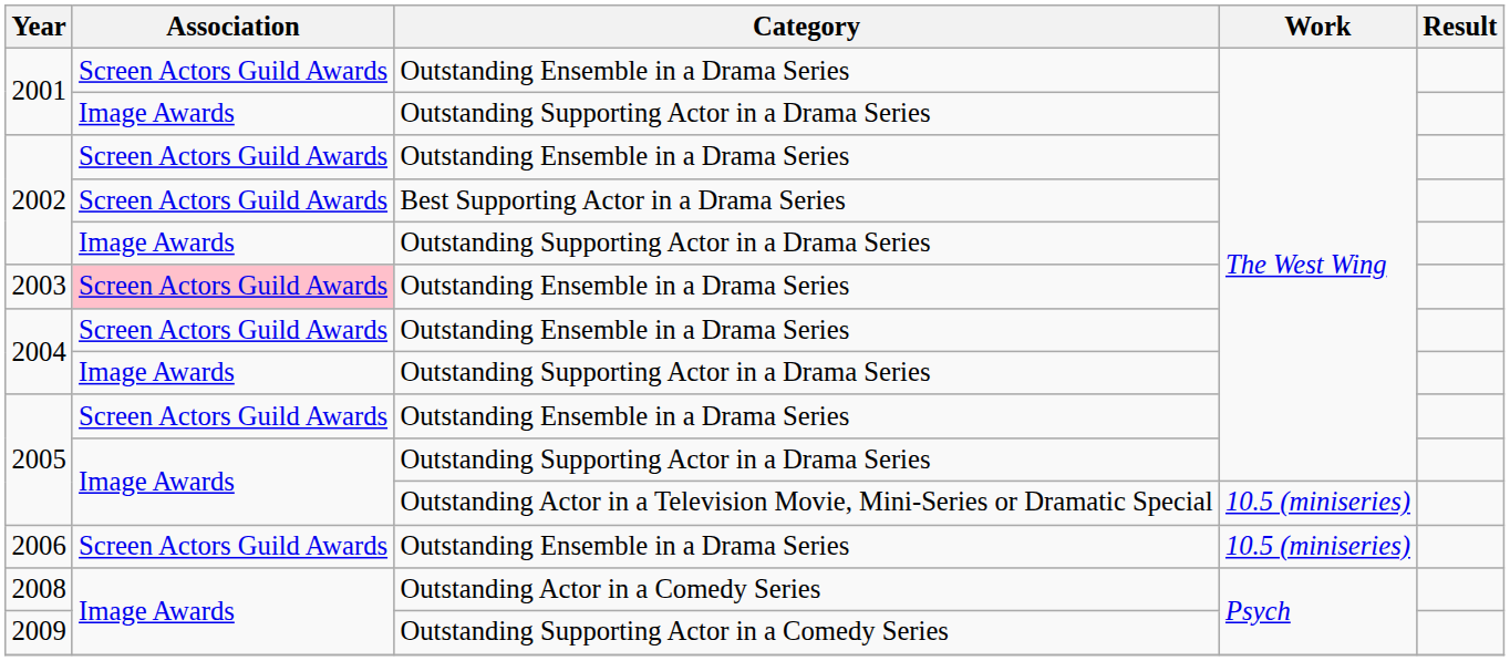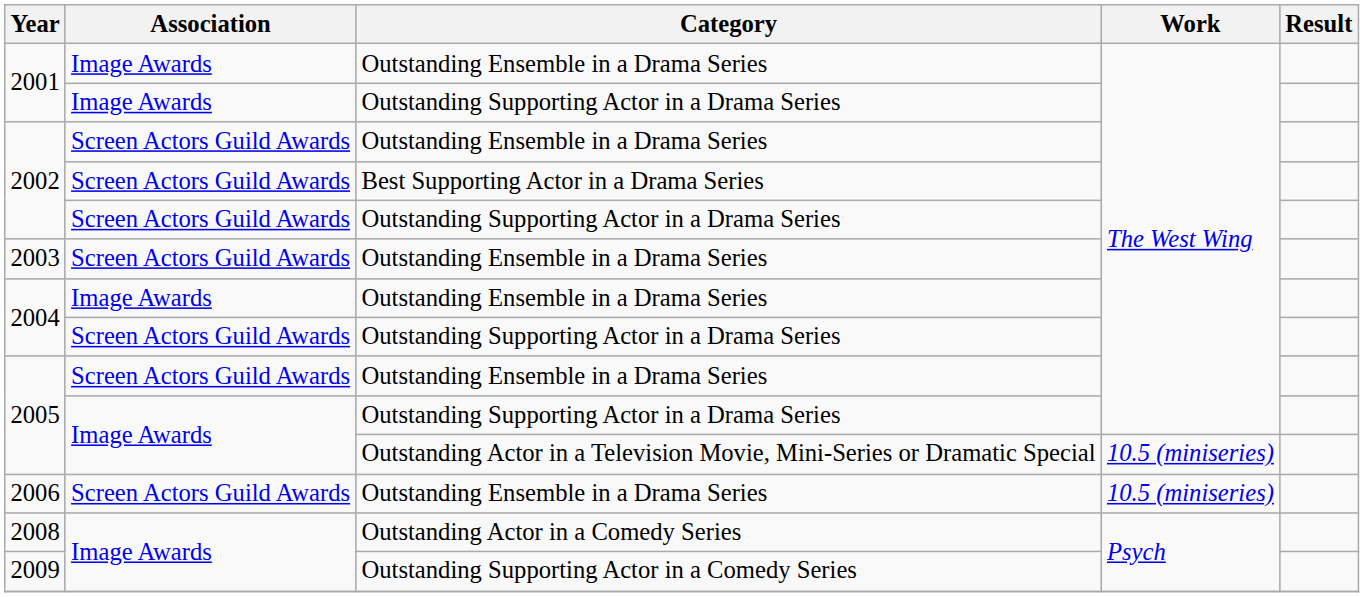 <table class="wikitable sortable">
 <tr>
 <th>Year</th>
 <th>Association</th>
 <th>Category</th>
 <th>Work</th>
 <th>Result</th>
 </tr>
 <tr>
 <td rowspan="2">2001</td>
-<td><a href='#'>Screen Actors Guild Awards</a></td>
+<td><a href='#'>Image Awards</a></td>
 <td>Outstanding Ensemble in a Drama Series</td>
 <td rowspan="10"><em><a href='#'>The West Wing</a></em></td>
 <td></td>
 </tr>
 <tr>
 <td><a href='#'>Image Awards</a></td>
 <td>Outstanding Supporting Actor in a Drama Series</td>
 <td></td>
 </tr>
 <tr>
 <td rowspan="3">2002</td>
 <td><a href='#'>Screen Actors Guild Awards</a></td>
 <td>Outstanding Ensemble in a Drama Series</td>
 <td></td>
 </tr>
 <tr>
 <td><a href='#'>Screen Actors Guild Awards</a></td>
 <td>Best Supporting Actor in a Drama Series</td>
 <td></td>
 </tr>
 <tr>
-<td><a href='#'>Image Awards</a></td>
+<td><a href='#'>Screen Actors Guild Awards</a></td>
 <td>Outstanding Supporting Actor in a Drama Series</td>
 <td></td>
 </tr>
 <tr>
 <td>2003</td>
-<td style="background: pink;"><a href='#'>Screen Actors Guild Awards</a></td>
+<td><a href='#'>Screen Actors Guild Awards</a></td>
 <td>Outstanding Ensemble in a Drama Series</td>
 <td></td>
 </tr>
 <tr>
 <td rowspan="2">2004</td>
-<td><a href='#'>Screen Actors Guild Awards</a></td>
+<td><a href='#'>Image Awards</a></td>
 <td>Outstanding Ensemble in a Drama Series</td>
 <td></td>
 </tr>
 <tr>
-<td><a href='#'>Image Awards</a></td>
+<td><a href='#'>Screen Actors Guild Awards</a></td>
 <td>Outstanding Supporting Actor in a Drama Series</td>
 <td></td>
 </tr>
 <tr>
 <td rowspan="3">2005</td>
 <td><a href='#'>Screen Actors Guild Awards</a></td>
 <td>Outstanding Ensemble in a Drama Series</td>
 <td></td>
 </tr>
 <tr>
 <td rowspan="2"><a href='#'>Image Awards</a></td>
 <td>Outstanding Supporting Actor in a Drama Series</td>
 <td></td>
 </tr>
 <tr>
 <td>Outstanding Actor in a Television Movie, Mini-Series or Dramatic Special</td>
 <td><em><a href='#'>10.5 (miniseries)</a></em></td>
 <td></td>
 </tr>
 <tr>
 <td>2006</td>
 <td><a href='#'>Screen Actors Guild Awards</a></td>
 <td>Outstanding Ensemble in a Drama Series</td>
 <td><em><a href='#'>10.5 (miniseries)</a></em></td>
 <td></td>
 </tr>
 <tr>
 <td>2008</td>
 <td rowspan="2"><a href='#'>Image Awards</a></td>
 <td>Outstanding Actor in a Comedy Series</td>
 <td rowspan="2"><em><a href='#'>Psych</a></em></td>
 <td></td>
 </tr>
 <tr>
 <td>2009</td>
 <td>Outstanding Supporting Actor in a Comedy Series</td>
 <td></td>
 </tr>
 <tr>
 </tr>
 </table>
